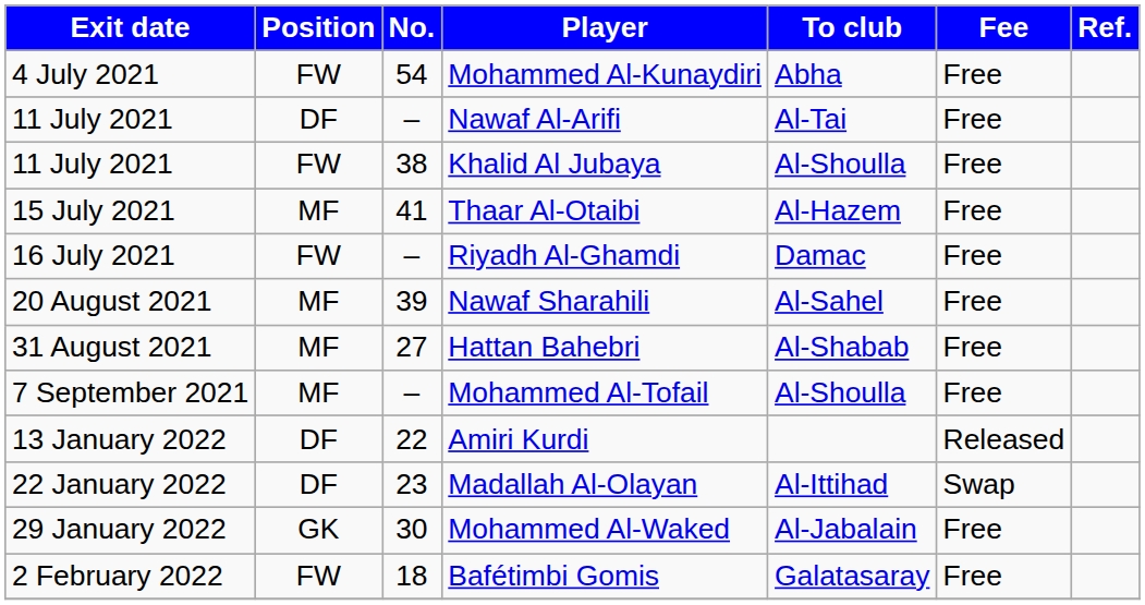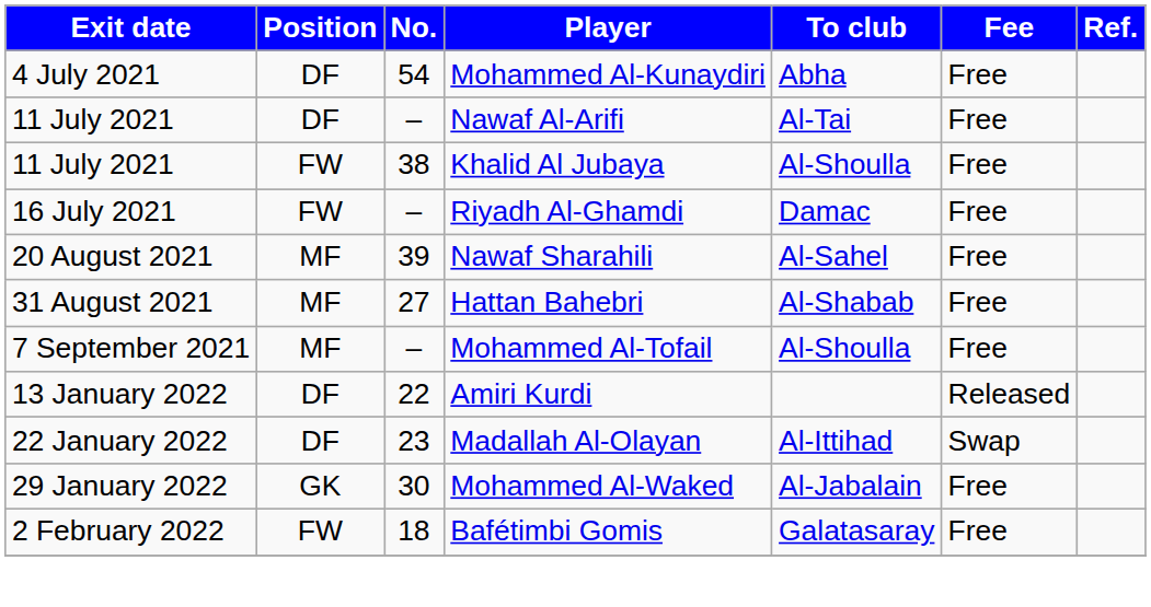 <table class="wikitable sortable">
 <tr>
 <th style="background:blue; color:white;"><strong>Exit date</strong></th>
 <th style="background:blue; color:white;"><strong>Position</strong></th>
 <th style="background:blue; color:white;"><strong>No.</strong></th>
 <th style="background:blue; color:white;"><strong>Player</strong></th>
 <th style="background:blue; color:white;"><strong>To club</strong></th>
 <th style="background:blue; color:white;"><strong>Fee</strong></th>
 <th style="background:blue; color:white;"><strong>Ref.</strong></th>
 </tr>
 <tr>
 <td>4 July 2021</td>
-<td style="text-align:center;">FW</td>
+<td style="text-align:center;">DF</td>
 <td style="text-align:center;">54</td>
 <td style="text-align:left;"> <a href='#'>Mohammed Al-Kunaydiri</a></td>
 <td style="text-align:left;"> <a href='#'>Abha</a></td>
 <td>Free</td>
 <td></td>
 </tr>
 <tr>
 <td>11 July 2021</td>
 <td style="text-align:center;">DF</td>
 <td style="text-align:center;">–</td>
 <td style="text-align:left;"> <a href='#'>Nawaf Al-Arifi</a></td>
 <td style="text-align:left;"> <a href='#'>Al-Tai</a></td>
 <td>Free</td>
 <td></td>
 </tr>
 <tr>
 <td>11 July 2021</td>
 <td style="text-align:center;">FW</td>
 <td style="text-align:center;">38</td>
 <td style="text-align:left;"> <a href='#'>Khalid Al Jubaya</a></td>
 <td style="text-align:left;"> <a href='#'>Al-Shoulla</a></td>
-<td>Free</td>
-<td></td>
-</tr>
-<tr>
-<td>15 July 2021</td>
-<td style="text-align:center;">MF</td>
-<td style="text-align:center;">41</td>
-<td style="text-align:left;"> <a href='#'>Thaar Al-Otaibi</a></td>
-<td style="text-align:left;"> <a href='#'>Al-Hazem</a></td>
 <td>Free</td>
 <td></td>
 </tr>
 <tr>
 <td>16 July 2021</td>
 <td style="text-align:center;">FW</td>
 <td style="text-align:center;">–</td>
 <td style="text-align:left;"> <a href='#'>Riyadh Al-Ghamdi</a></td>
 <td style="text-align:left;"> <a href='#'>Damac</a></td>
 <td>Free</td>
 <td></td>
 </tr>
 <tr>
 <td>20 August 2021</td>
 <td style="text-align:center;">MF</td>
 <td style="text-align:center;">39</td>
 <td style="text-align:left;"> <a href='#'>Nawaf Sharahili</a></td>
 <td style="text-align:left;"> <a href='#'>Al-Sahel</a></td>
 <td>Free</td>
 <td></td>
 </tr>
 <tr>
 <td>31 August 2021</td>
 <td style="text-align:center;">MF</td>
 <td style="text-align:center;">27</td>
 <td style="text-align:left;"> <a href='#'>Hattan Bahebri</a></td>
 <td style="text-align:left;"> <a href='#'>Al-Shabab</a></td>
 <td>Free</td>
 <td></td>
 </tr>
 <tr>
 <td>7 September 2021</td>
 <td style="text-align:center;">MF</td>
 <td style="text-align:center;">–</td>
 <td style="text-align:left;"> <a href='#'>Mohammed Al-Tofail</a></td>
 <td style="text-align:left;"> <a href='#'>Al-Shoulla</a></td>
 <td>Free</td>
 <td></td>
 </tr>
 <tr>
 <td>13 January 2022</td>
 <td style="text-align:center;">DF</td>
 <td style="text-align:center;">22</td>
 <td style="text-align:left;"> <a href='#'>Amiri Kurdi</a></td>
 <td style="text-align:left;"></td>
 <td>Released</td>
 <td></td>
 </tr>
 <tr>
 <td>22 January 2022</td>
 <td style="text-align:center;">DF</td>
 <td style="text-align:center;">23</td>
 <td style="text-align:left;"> <a href='#'>Madallah Al-Olayan</a></td>
 <td style="text-align:left;"> <a href='#'>Al-Ittihad</a></td>
 <td>Swap</td>
 <td></td>
 </tr>
 <tr>
 <td>29 January 2022</td>
 <td style="text-align:center;">GK</td>
 <td style="text-align:center;">30</td>
 <td style="text-align:left;"> <a href='#'>Mohammed Al-Waked</a></td>
 <td style="text-align:left;"> <a href='#'>Al-Jabalain</a></td>
 <td>Free</td>
 <td></td>
 </tr>
 <tr>
 <td>2 February 2022</td>
 <td style="text-align:center;">FW</td>
 <td style="text-align:center;">18</td>
 <td style="text-align:left;"> <a href='#'>Bafétimbi Gomis</a></td>
 <td style="text-align:left;"> <a href='#'>Galatasaray</a></td>
 <td>Free</td>
 <td></td>
 </tr>
 <tr>
 </tr>
 </table>
